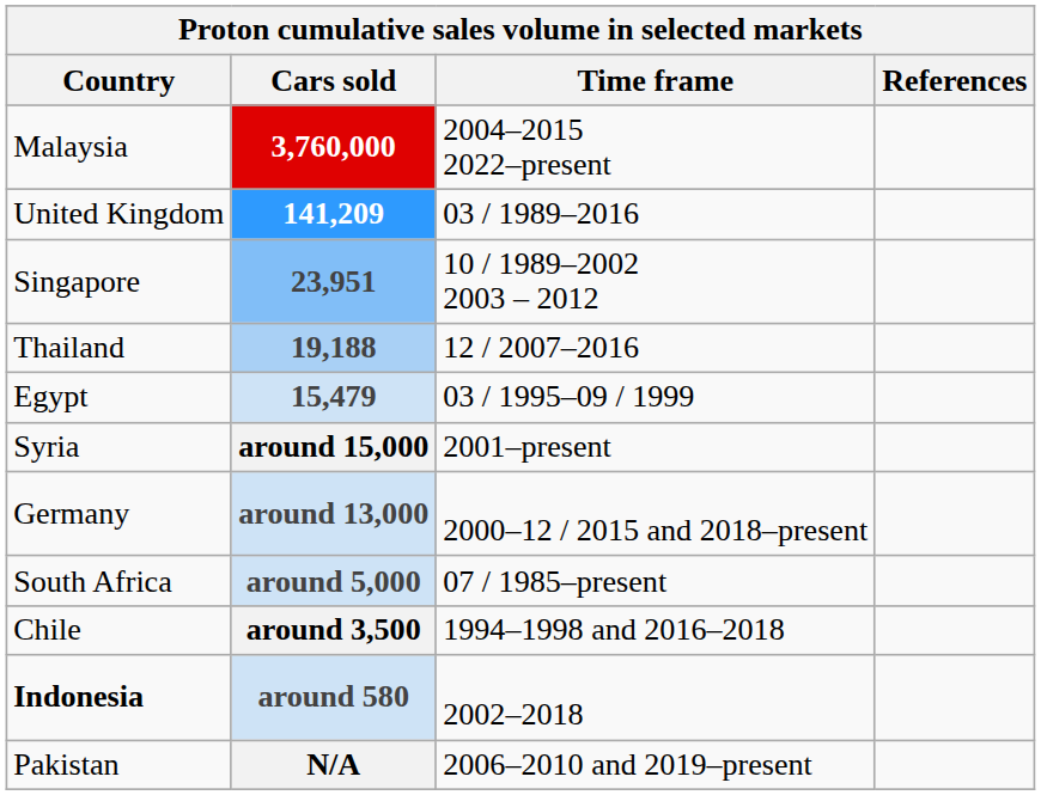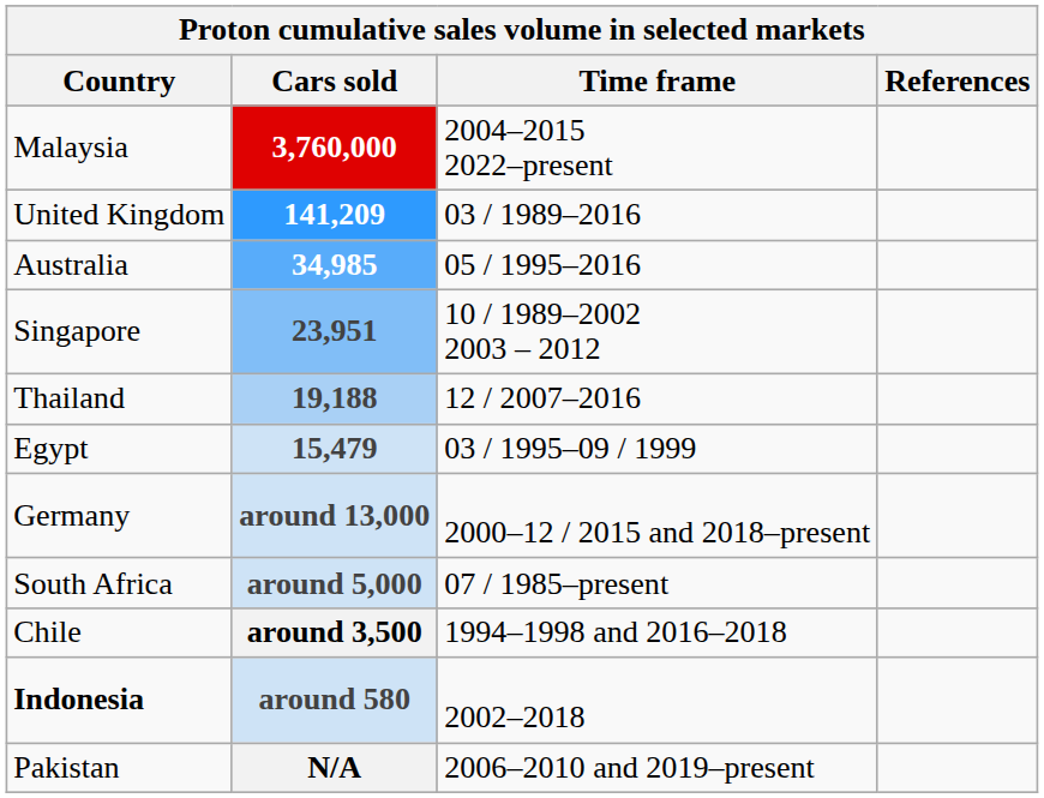 <table class="wikitable" style="float:right;">
 <tr>
 <th style="text-align:center;" colspan="4">Proton cumulative sales volume in selected markets</th>
 </tr>
 <tr>
 <th scope="col">Country</th>
 <th scope="col">Cars sold</th>
 <th scope="col">Time frame</th>
 <th scope="col">References</th>
 </tr>
 <tr>
 <td> Malaysia</td>
 <th scope="col"  style="background:#df0101; color:white; text-align:center;"> 3,760,000</th>
 <td>2004–2015<br>2022–present</td>
 <td></td>
 </tr>
 <tr>
 <td> United Kingdom</td>
 <th scope="col"  style="background:#2e9afe; color:white; text-align:center;">141,209</th>
 <td>03 / 1989–2016</td>
 <td></td>
 </tr>
 <tr>
+<td> Australia</td>
+<th scope="col"  style="background:#58acfa; color:white; text-align:center;">34,985</th>
+<td>05 / 1995–2016</td>
+<td></td>
+</tr>
+<tr>
 <td> Singapore</td>
 <th scope="col"  style="background:#81bef7; color:#424242; text-align:center;">23,951</th>
 <td>10 / 1989–2002<br>2003 – 2012</td>
 <td></td>
 </tr>
 <tr>
 <td> Thailand</td>
 <th scope="col"  style="background:#a9d0f5; color:#424242; text-align:center;">19,188</th>
 <td>12 / 2007–2016</td>
 <td></td>
 </tr>
 <tr>
 <td> Egypt</td>
 <th scope="col"  style="background:#cee3f6; color:#424242; text-align:center;">15,479</th>
 <td>03 / 1995–09 / 1999</td>
-<td></td>
-</tr>
-<tr>
-<td> Syria</td>
-<th>around 15,000</th>
-<td>2001–present</td>
 <td></td>
 </tr>
 <tr>
 <td> Germany</td>
 <th scope="col"  style="background:#cee3f6; color:#424242; text-align:center;">around 13,000</th>
 <td><br>2000–12 / 2015 and 2018–present</td>
 <td></td>
 </tr>
 <tr>
 <td> South Africa</td>
 <th scope="col"  style="background:#cee3f6; color:#424242; text-align:center;">around 5,000</th>
 <td>07 / 1985–present</td>
 <td></td>
 </tr>
 <tr>
 <td> Chile</td>
 <th>around 3,500</th>
 <td>1994–1998 and 2016–2018</td>
 <td></td>
 </tr>
 <tr>
 <td><strong> Indonesia</strong></td>
 <th scope="col"  style="background:#cee3f6; color:#424242; text-align:center;">around 580</th>
 <td><br>2002–2018</td>
 <td></td>
 </tr>
 <tr>
 <td> Pakistan</td>
 <th>N/A</th>
 <td>2006–2010 and 2019–present</td>
 <td></td>
 </tr>
 </table>
